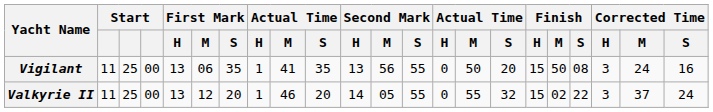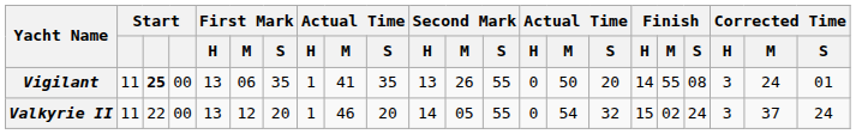 <table class="wikitable" style="font-size:10pt;line-height:1.5;text-align: center;">
 <tr>
 <th rowspan="2">Yacht Name</th>
 <th colspan="3">Start</th>
 <th colspan="3">First Mark</th>
 <th colspan="3">Actual Time</th>
 <th colspan="3">Second Mark</th>
 <th colspan="3">Actual Time</th>
 <th colspan="3">Finish</th>
 <th colspan="3">Corrected Time</th>
 </tr>
 <tr>
 <th></th>
 <th></th>
 <th></th>
 <th>H</th>
 <th>M</th>
 <th>S</th>
 <th>H</th>
 <th>M</th>
 <th>S</th>
 <th>H</th>
 <th>M</th>
 <th>S</th>
 <th>H</th>
 <th>M</th>
 <th>S</th>
 <th>H</th>
 <th>M</th>
 <th>S</th>
 <th>H</th>
 <th>M</th>
 <th>S</th>
 </tr>
 <tr>
 <th><em>Vigilant</em></th>
 <td>11</td>
-<td>25</td>
+<td><strong>25</strong></td>
 <td>00</td>
 <td>13</td>
 <td>06</td>
 <td>35</td>
 <td>1</td>
 <td>41</td>
 <td>35</td>
 <td>13</td>
-<td>56</td>
+<td>26</td>
 <td>55</td>
 <td>0</td>
 <td>50</td>
 <td>20</td>
-<td>15</td>
-<td>50</td>
+<td>14</td>
+<td>55</td>
 <td>08</td>
 <td>3</td>
 <td>24</td>
-<td>16</td>
+<td>01</td>
 </tr>
 <tr>
 <th><em>Valkyrie II</em></th>
 <td>11</td>
-<td>25</td>
+<td>22</td>
 <td>00</td>
 <td>13</td>
 <td>12</td>
 <td>20</td>
 <td>1</td>
 <td>46</td>
 <td>20</td>
 <td>14</td>
 <td>05</td>
 <td>55</td>
 <td>0</td>
-<td>55</td>
+<td>54</td>
 <td>32</td>
 <td>15</td>
 <td>02</td>
-<td>22</td>
+<td>24</td>
 <td>3</td>
 <td>37</td>
 <td>24</td>
 </tr>
 </table>
